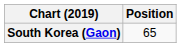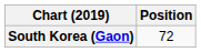 <table class="wikitable plainrowheaders" style="text-align:center">
 <tr>
 <th scope="col">Chart (2019)</th>
 <th scope="col">Position</th>
 </tr>
 <tr>
 <th scope="row">South Korea (<a href='#'>Gaon</a>)</th>
-<td>65</td>
+<td>72</td>
 </tr>
 </table>
